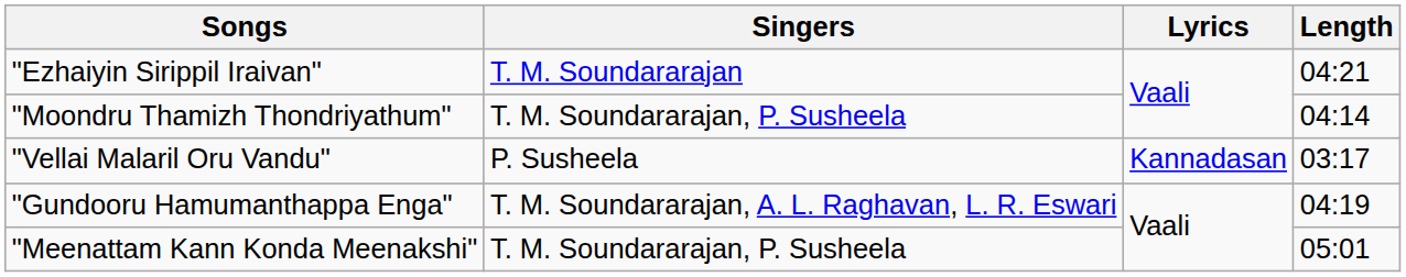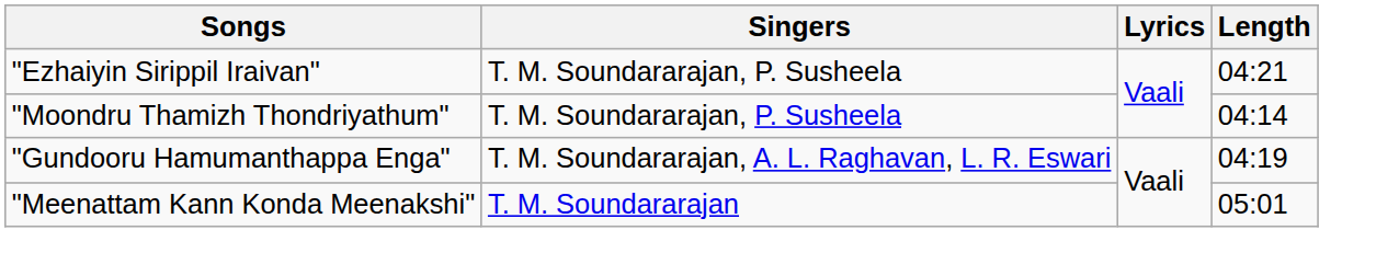 <table class="wikitable">
 <tr>
 <th>Songs</th>
 <th>Singers</th>
 <th>Lyrics</th>
 <th>Length</th>
 </tr>
 <tr>
 <td>"Ezhaiyin Sirippil Iraivan"</td>
-<td><a href='#'>T. M. Soundararajan</a></td>
+<td>T. M. Soundararajan, P. Susheela</td>
 <td rowspan=2><a href='#'>Vaali</a></td>
 <td>04:21</td>
 </tr>
 <tr>
 <td>"Moondru Thamizh Thondriyathum"</td>
 <td>T. M. Soundararajan, <a href='#'>P. Susheela</a></td>
 <td>04:14</td>
 </tr>
 <tr>
-<td>"Vellai Malaril Oru Vandu"</td>
-<td>P. Susheela</td>
-<td><a href='#'>Kannadasan</a></td>
-<td>03:17</td>
-</tr>
-<tr>
 <td>"Gundooru Hamumanthappa Enga"</td>
 <td>T. M. Soundararajan, <a href='#'>A. L. Raghavan</a>, <a href='#'>L. R. Eswari</a></td>
 <td rowspan=2>Vaali</td>
 <td>04:19</td>
 </tr>
 <tr>
 <td>"Meenattam Kann Konda Meenakshi"</td>
-<td>T. M. Soundararajan, P. Susheela</td>
+<td><a href='#'>T. M. Soundararajan</a></td>
 <td>05:01</td>
 </tr>
 </table>
